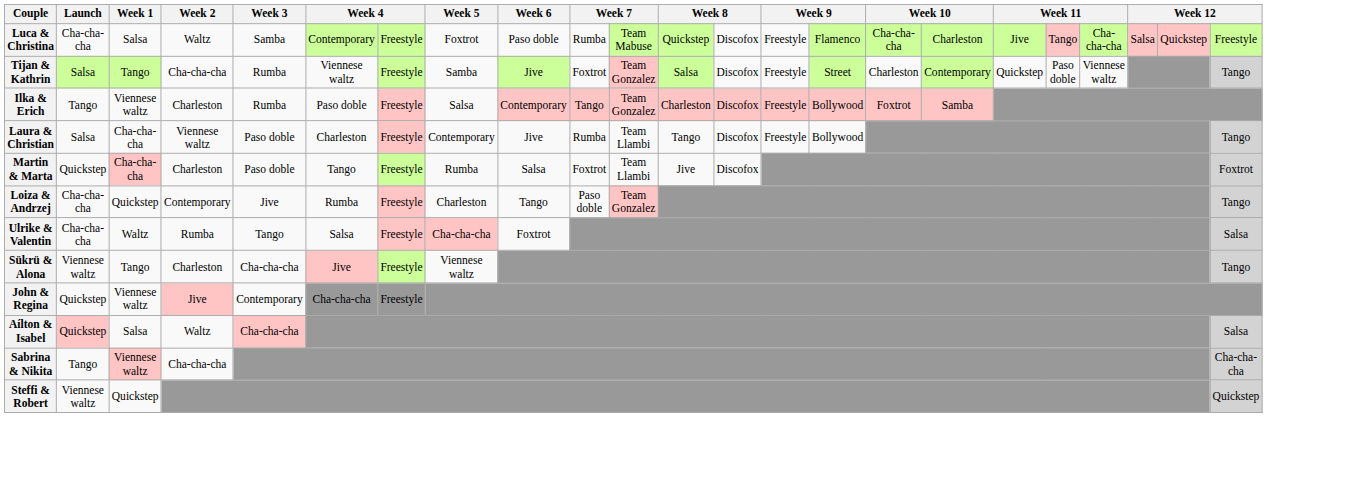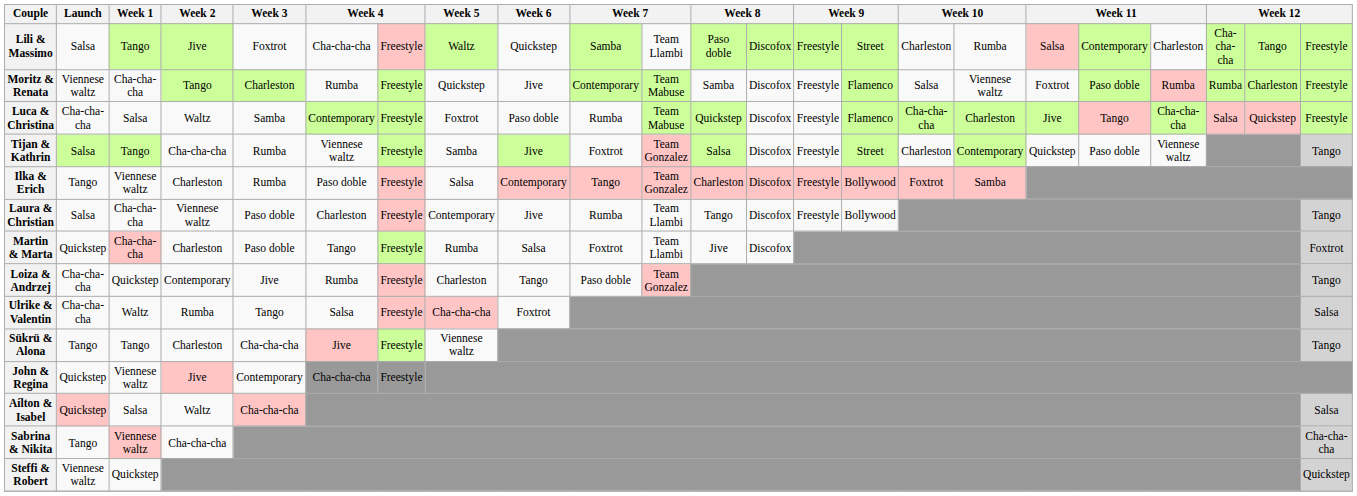 <table class="wikitable center" style="text-align:center; font-size:75%; line-height:14px;">
 <tr>
 <th style="width: 10em">Couple</th>
 <th>Launch</th>
 <th>Week 1</th>
 <th>Week 2</th>
 <th>Week 3</th>
 <th Colspan=2>Week 4</th>
 <th>Week 5</th>
 <th>Week 6</th>
 <th Colspan=2>Week 7</th>
 <th Colspan=2>Week 8</th>
 <th Colspan=2>Week 9</th>
 <th Colspan=2>Week 10</th>
 <th Colspan=3>Week 11</th>
 <th Colspan=3>Week 12</th>
+</tr>
+<tr>
+<th scope="row">Lili & Massimo</th>
+<td>Salsa</td>
+<td bgcolor="#ccff99">Tango</td>
+<td bgcolor="#ccff99">Jive</td>
+<td>Foxtrot</td>
+<td>Cha-cha-cha</td>
+<td bgcolor="#ffc5c5">Freestyle</td>
+<td bgcolor="#ccff99">Waltz</td>
+<td>Quickstep</td>
+<td bgcolor="#ccff99">Samba</td>
+<td>Team Llambi</td>
+<td bgcolor="#ccff99">Paso doble</td>
+<td bgcolor="#ccff99">Discofox</td>
+<td bgcolor="#ccff99">Freestyle</td>
+<td bgcolor="#ccff99">Street</td>
+<td>Charleston</td>
+<td>Rumba</td>
+<td bgcolor="#ffc5c5">Salsa</td>
+<td bgcolor="#ccff99">Contemporary</td>
+<td>Charleston</td>
+<td bgcolor="#ccff99">Cha-cha-cha</td>
+<td bgcolor="#ccff99">Tango</td>
+<td bgcolor="#ccff99">Freestyle</td>
+</tr>
+<tr>
+<th scope="row">Moritz & Renata</th>
+<td>Viennese waltz</td>
+<td>Cha-cha-cha</td>
+<td bgcolor="#ccff99">Tango</td>
+<td bgcolor="#ccff99">Charleston</td>
+<td>Rumba</td>
+<td bgcolor="#ccff99">Freestyle</td>
+<td>Quickstep</td>
+<td>Jive</td>
+<td bgcolor="#ccff99">Contemporary</td>
+<td bgcolor="#ccff99">Team Mabuse</td>
+<td>Samba</td>
+<td>Discofox</td>
+<td>Freestyle</td>
+<td bgcolor="#ccff99">Flamenco</td>
+<td>Salsa</td>
+<td>Viennese waltz</td>
+<td>Foxtrot</td>
+<td bgcolor="#ccff99">Paso doble</td>
+<td bgcolor="#ffc5c5">Rumba</td>
+<td bgcolor="#ccff99">Rumba</td>
+<td bgcolor="#ccff99">Charleston</td>
+<td bgcolor="#ccff99">Freestyle</td>
 </tr>
 <tr>
 <th scope="row">Luca & Christina</th>
 <td>Cha-cha-cha</td>
 <td>Salsa</td>
 <td>Waltz</td>
 <td>Samba</td>
 <td bgcolor="#ccff99">Contemporary</td>
 <td bgcolor="#ccff99">Freestyle</td>
 <td>Foxtrot</td>
 <td>Paso doble</td>
 <td>Rumba</td>
 <td bgcolor="#ccff99">Team Mabuse</td>
 <td bgcolor="#ccff99">Quickstep</td>
 <td>Discofox</td>
 <td>Freestyle</td>
 <td bgcolor="#ccff99">Flamenco</td>
 <td bgcolor="#ccff99">Cha-cha-cha</td>
 <td bgcolor="#ccff99">Charleston</td>
 <td bgcolor="#ccff99">Jive</td>
 <td bgcolor="#ffc5c5">Tango</td>
 <td bgcolor="#ccff99">Cha-cha-cha</td>
 <td bgcolor="#ffc5c5">Salsa</td>
 <td bgcolor="#ffc5c5">Quickstep</td>
 <td bgcolor="#ccff99">Freestyle</td>
 </tr>
 <tr>
 <th scope="row">Tijan & Kathrin</th>
 <td bgcolor="#ccff99">Salsa</td>
 <td bgcolor="#ccff99">Tango</td>
 <td>Cha-cha-cha</td>
 <td>Rumba</td>
 <td>Viennese waltz</td>
 <td bgcolor="#ccff99">Freestyle</td>
 <td>Samba</td>
 <td bgcolor="#ccff99">Jive</td>
 <td>Foxtrot</td>
 <td Bgcolor="#ffc5c5">Team Gonzalez</td>
 <td bgcolor="#ccff99">Salsa</td>
 <td>Discofox</td>
 <td>Freestyle</td>
 <td bgcolor="#ccff99">Street</td>
 <td>Charleston</td>
 <td bgcolor="#ccff99">Contemporary</td>
 <td>Quickstep</td>
 <td>Paso doble</td>
 <td>Viennese waltz</td>
 <td bgcolor="#999999" colspan="2"></td>
 <td bgcolor="lightgrey">Tango</td>
 </tr>
 <tr>
 <th scope="row">Ilka & Erich</th>
 <td>Tango</td>
 <td>Viennese waltz</td>
 <td>Charleston</td>
 <td>Rumba</td>
 <td>Paso doble</td>
 <td bgcolor="#ffc5c5">Freestyle</td>
 <td>Salsa</td>
 <td Bgcolor="#ffc5c5">Contemporary</td>
 <td Bgcolor="#ffc5c5">Tango</td>
 <td Bgcolor="#ffc5c5">Team Gonzalez</td>
 <td Bgcolor="#ffc5c5">Charleston</td>
 <td Bgcolor="#ffc5c5">Discofox</td>
 <td Bgcolor="#ffc5c5">Freestyle</td>
 <td Bgcolor="#ffc5c5">Bollywood</td>
 <td Bgcolor="#ffc5c5">Foxtrot</td>
 <td Bgcolor="#ffc5c5">Samba</td>
 <td bgcolor="#999999" colspan="6"></td>
 </tr>
 <tr>
 <th scope="row">Laura & Christian</th>
 <td>Salsa</td>
 <td>Cha-cha-cha</td>
 <td>Viennese waltz</td>
 <td>Paso doble</td>
 <td>Charleston</td>
 <td bgcolor="#ffc5c5">Freestyle</td>
 <td>Contemporary</td>
 <td>Jive</td>
 <td>Rumba</td>
 <td>Team Llambi</td>
 <td>Tango</td>
 <td>Discofox</td>
 <td>Freestyle</td>
 <td>Bollywood</td>
 <td bgcolor="#999999" colspan="7"></td>
 <td bgcolor="lightgrey">Tango</td>
 </tr>
 <tr>
 <th scope="row">Martin & Marta</th>
 <td>Quickstep</td>
 <td bgcolor="#ffc5c5">Cha-cha-cha</td>
 <td>Charleston</td>
 <td>Paso doble</td>
 <td>Tango</td>
 <td bgcolor="#ccff99">Freestyle</td>
 <td>Rumba</td>
 <td>Salsa</td>
 <td>Foxtrot</td>
 <td>Team Llambi</td>
 <td>Jive</td>
 <td>Discofox</td>
 <td bgcolor="#999999" colspan="9"></td>
 <td bgcolor="lightgrey">Foxtrot</td>
 </tr>
 <tr>
 <th scope="row">Loiza & Andrzej</th>
 <td>Cha-cha-cha</td>
 <td>Quickstep</td>
 <td>Contemporary</td>
 <td>Jive</td>
 <td>Rumba</td>
 <td bgcolor="#ffc5c5">Freestyle</td>
 <td>Charleston</td>
 <td>Tango</td>
 <td>Paso doble</td>
 <td Bgcolor="#ffc5c5">Team Gonzalez</td>
 <td bgcolor="#999999" colspan="11"></td>
 <td bgcolor="lightgrey">Tango</td>
 </tr>
 <tr>
 <th scope="row">Ulrike & Valentin</th>
 <td>Cha-cha-cha</td>
 <td>Waltz</td>
 <td>Rumba</td>
 <td>Tango</td>
 <td>Salsa</td>
 <td bgcolor="#ffc5c5">Freestyle</td>
 <td bgcolor="#ffc5c5">Cha-cha-cha</td>
 <td>Foxtrot</td>
 <td bgcolor="#999999" colspan="13"></td>
 <td bgcolor="lightgrey">Salsa</td>
 </tr>
 <tr>
 <th scope="row">Sükrü & Alona</th>
-<td>Viennese waltz</td>
+<td>Tango</td>
 <td>Tango</td>
 <td>Charleston</td>
 <td>Cha-cha-cha</td>
 <td bgcolor="#ffc5c5">Jive</td>
 <td bgcolor="#ccff99">Freestyle</td>
 <td>Viennese waltz</td>
 <td bgcolor="#999999" colspan="14"></td>
 <td bgcolor="lightgrey">Tango</td>
 </tr>
 <tr>
 <th scope="row">John & Regina</th>
 <td>Quickstep</td>
 <td>Viennese waltz</td>
 <td bgcolor="#ffc5c5">Jive</td>
 <td>Contemporary</td>
 <td bgcolor="#999">Cha-cha-cha</td>
 <td bgcolor="#999">Freestyle</td>
 <td bgcolor="#999999" colspan="16"></td>
 </tr>
 <tr>
 <th scope="row">Aílton & Isabel</th>
 <td bgcolor="#ffc5c5">Quickstep</td>
 <td>Salsa</td>
 <td>Waltz</td>
 <td bgcolor="#ffc5c5">Cha-cha-cha</td>
 <td bgcolor="#999999" colspan="17"></td>
 <td bgcolor="lightgrey">Salsa</td>
 </tr>
 <tr>
 <th scope="row">Sabrina & Nikita</th>
 <td>Tango</td>
 <td bgcolor="#ffc5c5">Viennese waltz</td>
 <td>Cha-cha-cha</td>
 <td bgcolor="#999999" colspan="18"></td>
 <td bgcolor="lightgrey">Cha-cha-cha</td>
 </tr>
 <tr>
 <th scope="row">Steffi & Robert</th>
 <td>Viennese waltz</td>
 <td>Quickstep</td>
 <td bgcolor="#999999" colspan="19"></td>
 <td bgcolor="lightgrey">Quickstep</td>
 </tr>
 <tr>
 </tr>
 </table>
